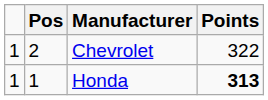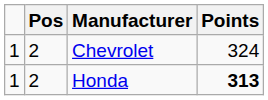 <table class="wikitable" style="font-size: 95%;">
 <tr>
 <td></td>
 <th>Pos</th>
 <th>Manufacturer</th>
 <th>Points</th>
 </tr>
 <tr>
 <td align="left"> 1</td>
 <td>2</td>
 <td> <a href='#'>Chevrolet</a></td>
-<td align="right">322</td>
+<td align="right">324</td>
 </tr>
 <tr>
 <td align="left"> 1</td>
-<td>1</td>
+<td>2</td>
 <td> <a href='#'>Honda</a></td>
 <td align="right"><strong>313</strong></td>
 </tr>
 </table>
